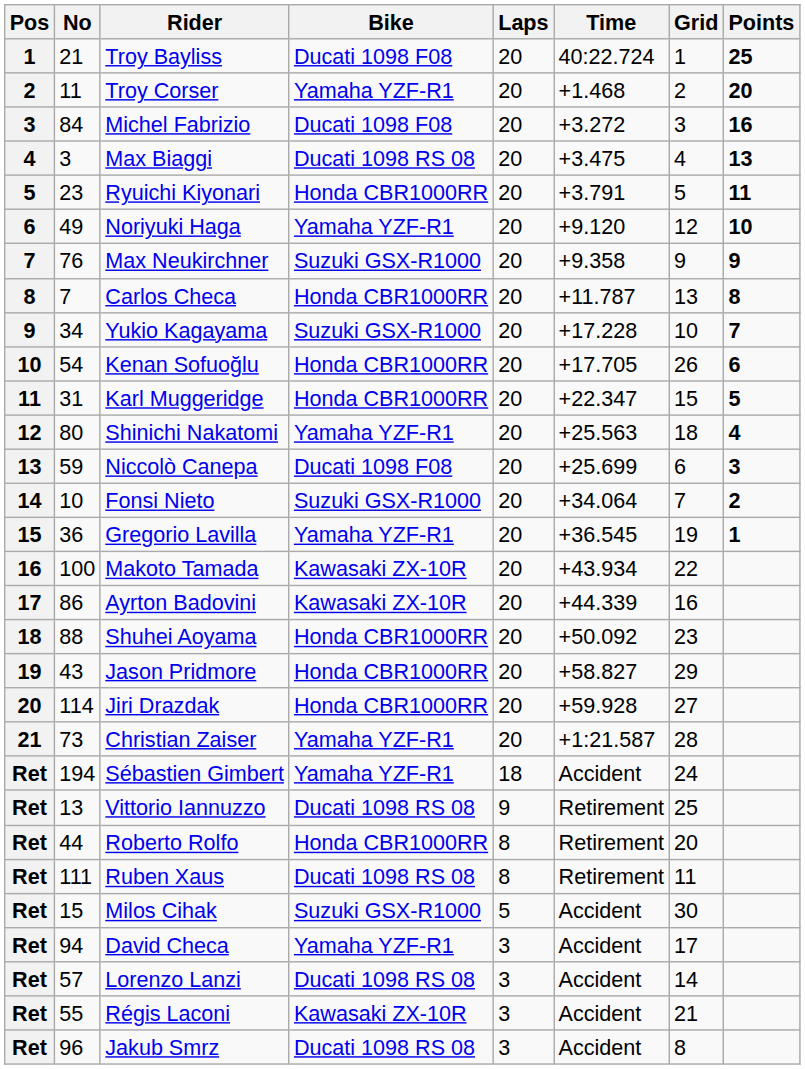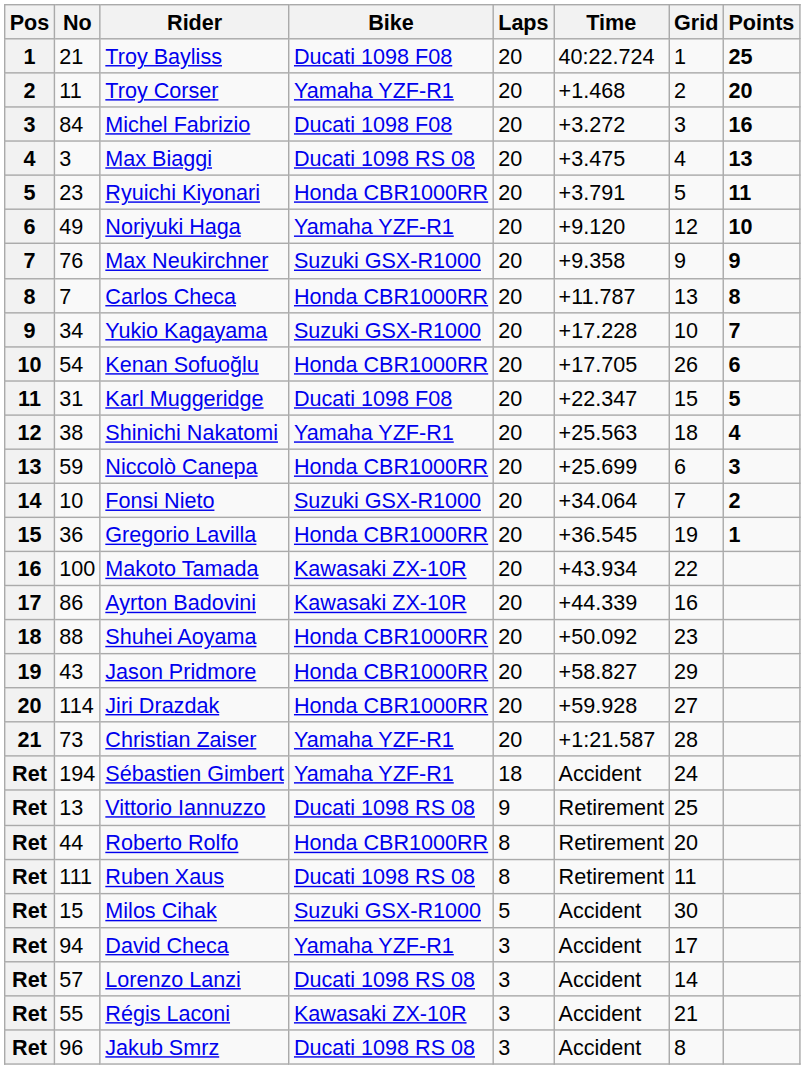 <table class="wikitable" style="font-size: 95%;">
 <tr>
 <th>Pos</th>
 <th>No</th>
 <th>Rider</th>
 <th>Bike</th>
 <th>Laps</th>
 <th>Time</th>
 <th>Grid</th>
 <th>Points</th>
 </tr>
 <tr>
 <th>1</th>
 <td>21</td>
 <td> <a href='#'>Troy Bayliss</a></td>
 <td><a href='#'>Ducati 1098 F08</a></td>
 <td>20</td>
 <td>40:22.724</td>
 <td>1</td>
 <td><strong>25</strong></td>
 </tr>
 <tr>
 <th>2</th>
 <td>11</td>
 <td> <a href='#'>Troy Corser</a></td>
 <td><a href='#'>Yamaha YZF-R1</a></td>
 <td>20</td>
 <td>+1.468</td>
 <td>2</td>
 <td><strong>20</strong></td>
 </tr>
 <tr>
 <th>3</th>
 <td>84</td>
 <td> <a href='#'>Michel Fabrizio</a></td>
 <td><a href='#'>Ducati 1098 F08</a></td>
 <td>20</td>
 <td>+3.272</td>
 <td>3</td>
 <td><strong>16</strong></td>
 </tr>
 <tr>
 <th>4</th>
 <td>3</td>
 <td> <a href='#'>Max Biaggi</a></td>
 <td><a href='#'>Ducati 1098 RS 08</a></td>
 <td>20</td>
 <td>+3.475</td>
 <td>4</td>
 <td><strong>13</strong></td>
 </tr>
 <tr>
 <th>5</th>
 <td>23</td>
 <td> <a href='#'>Ryuichi Kiyonari</a></td>
 <td><a href='#'>Honda CBR1000RR</a></td>
 <td>20</td>
 <td>+3.791</td>
 <td>5</td>
 <td><strong>11</strong></td>
 </tr>
 <tr>
 <th>6</th>
 <td>49</td>
 <td> <a href='#'>Noriyuki Haga</a></td>
 <td><a href='#'>Yamaha YZF-R1</a></td>
 <td>20</td>
 <td>+9.120</td>
 <td>12</td>
 <td><strong>10</strong></td>
 </tr>
 <tr>
 <th>7</th>
 <td>76</td>
 <td> <a href='#'>Max Neukirchner</a></td>
 <td><a href='#'>Suzuki GSX-R1000</a></td>
 <td>20</td>
 <td>+9.358</td>
 <td>9</td>
 <td><strong>9</strong></td>
 </tr>
 <tr>
 <th>8</th>
 <td>7</td>
 <td> <a href='#'>Carlos Checa</a></td>
 <td><a href='#'>Honda CBR1000RR</a></td>
 <td>20</td>
 <td>+11.787</td>
 <td>13</td>
 <td><strong>8</strong></td>
 </tr>
 <tr>
 <th>9</th>
 <td>34</td>
 <td> <a href='#'>Yukio Kagayama</a></td>
 <td><a href='#'>Suzuki GSX-R1000</a></td>
 <td>20</td>
 <td>+17.228</td>
 <td>10</td>
 <td><strong>7</strong></td>
 </tr>
 <tr>
 <th>10</th>
 <td>54</td>
 <td> <a href='#'>Kenan Sofuoğlu</a></td>
 <td><a href='#'>Honda CBR1000RR</a></td>
 <td>20</td>
 <td>+17.705</td>
 <td>26</td>
 <td><strong>6</strong></td>
 </tr>
 <tr>
 <th>11</th>
 <td>31</td>
 <td> <a href='#'>Karl Muggeridge</a></td>
-<td><a href='#'>Honda CBR1000RR</a></td>
+<td><a href='#'>Ducati 1098 F08</a></td>
 <td>20</td>
 <td>+22.347</td>
 <td>15</td>
 <td><strong>5</strong></td>
 </tr>
 <tr>
 <th>12</th>
-<td>80</td>
+<td>38</td>
 <td> <a href='#'>Shinichi Nakatomi</a></td>
 <td><a href='#'>Yamaha YZF-R1</a></td>
 <td>20</td>
 <td>+25.563</td>
 <td>18</td>
 <td><strong>4</strong></td>
 </tr>
 <tr>
 <th>13</th>
 <td>59</td>
 <td> <a href='#'>Niccolò Canepa</a></td>
-<td><a href='#'>Ducati 1098 F08</a></td>
+<td><a href='#'>Honda CBR1000RR</a></td>
 <td>20</td>
 <td>+25.699</td>
 <td>6</td>
 <td><strong>3</strong></td>
 </tr>
 <tr>
 <th>14</th>
 <td>10</td>
 <td> <a href='#'>Fonsi Nieto</a></td>
 <td><a href='#'>Suzuki GSX-R1000</a></td>
 <td>20</td>
 <td>+34.064</td>
 <td>7</td>
 <td><strong>2</strong></td>
 </tr>
 <tr>
 <th>15</th>
 <td>36</td>
 <td> <a href='#'>Gregorio Lavilla</a></td>
-<td><a href='#'>Yamaha YZF-R1</a></td>
+<td><a href='#'>Honda CBR1000RR</a></td>
 <td>20</td>
 <td>+36.545</td>
 <td>19</td>
 <td><strong>1</strong></td>
 </tr>
 <tr>
 <th>16</th>
 <td>100</td>
 <td> <a href='#'>Makoto Tamada</a></td>
 <td><a href='#'>Kawasaki ZX-10R</a></td>
 <td>20</td>
 <td>+43.934</td>
 <td>22</td>
 <td></td>
 </tr>
 <tr>
 <th>17</th>
 <td>86</td>
 <td> <a href='#'>Ayrton Badovini</a></td>
 <td><a href='#'>Kawasaki ZX-10R</a></td>
 <td>20</td>
 <td>+44.339</td>
 <td>16</td>
 <td></td>
 </tr>
 <tr>
 <th>18</th>
 <td>88</td>
 <td> <a href='#'>Shuhei Aoyama</a></td>
 <td><a href='#'>Honda CBR1000RR</a></td>
 <td>20</td>
 <td>+50.092</td>
 <td>23</td>
 <td></td>
 </tr>
 <tr>
 <th>19</th>
 <td>43</td>
 <td> <a href='#'>Jason Pridmore</a></td>
 <td><a href='#'>Honda CBR1000RR</a></td>
 <td>20</td>
 <td>+58.827</td>
 <td>29</td>
 <td></td>
 </tr>
 <tr>
 <th>20</th>
 <td>114</td>
 <td> <a href='#'>Jiri Drazdak</a></td>
 <td><a href='#'>Honda CBR1000RR</a></td>
 <td>20</td>
 <td>+59.928</td>
 <td>27</td>
 <td></td>
 </tr>
 <tr>
 <th>21</th>
 <td>73</td>
 <td> <a href='#'>Christian Zaiser</a></td>
 <td><a href='#'>Yamaha YZF-R1</a></td>
 <td>20</td>
 <td>+1:21.587</td>
 <td>28</td>
 <td></td>
 </tr>
 <tr>
 <th>Ret</th>
 <td>194</td>
 <td> <a href='#'>Sébastien Gimbert</a></td>
 <td><a href='#'>Yamaha YZF-R1</a></td>
 <td>18</td>
 <td>Accident</td>
 <td>24</td>
 <td></td>
 </tr>
 <tr>
 <th>Ret</th>
 <td>13</td>
 <td> <a href='#'>Vittorio Iannuzzo</a></td>
 <td><a href='#'>Ducati 1098 RS 08</a></td>
 <td>9</td>
 <td>Retirement</td>
 <td>25</td>
 <td></td>
 </tr>
 <tr>
 <th>Ret</th>
 <td>44</td>
 <td> <a href='#'>Roberto Rolfo</a></td>
 <td><a href='#'>Honda CBR1000RR</a></td>
 <td>8</td>
 <td>Retirement</td>
 <td>20</td>
 <td></td>
 </tr>
 <tr>
 <th>Ret</th>
 <td>111</td>
 <td> <a href='#'>Ruben Xaus</a></td>
 <td><a href='#'>Ducati 1098 RS 08</a></td>
 <td>8</td>
 <td>Retirement</td>
 <td>11</td>
 <td></td>
 </tr>
 <tr>
 <th>Ret</th>
 <td>15</td>
 <td> <a href='#'>Milos Cihak</a></td>
 <td><a href='#'>Suzuki GSX-R1000</a></td>
 <td>5</td>
 <td>Accident</td>
 <td>30</td>
 <td></td>
 </tr>
 <tr>
 <th>Ret</th>
 <td>94</td>
 <td> <a href='#'>David Checa</a></td>
 <td><a href='#'>Yamaha YZF-R1</a></td>
 <td>3</td>
 <td>Accident</td>
 <td>17</td>
 <td></td>
 </tr>
 <tr>
 <th>Ret</th>
 <td>57</td>
 <td> <a href='#'>Lorenzo Lanzi</a></td>
 <td><a href='#'>Ducati 1098 RS 08</a></td>
 <td>3</td>
 <td>Accident</td>
 <td>14</td>
 <td></td>
 </tr>
 <tr>
 <th>Ret</th>
 <td>55</td>
 <td> <a href='#'>Régis Laconi</a></td>
 <td><a href='#'>Kawasaki ZX-10R</a></td>
 <td>3</td>
 <td>Accident</td>
 <td>21</td>
 <td></td>
 </tr>
 <tr>
 <th>Ret</th>
 <td>96</td>
 <td> <a href='#'>Jakub Smrz</a></td>
 <td><a href='#'>Ducati 1098 RS 08</a></td>
 <td>3</td>
 <td>Accident</td>
 <td>8</td>
 <td></td>
 </tr>
 </table>
